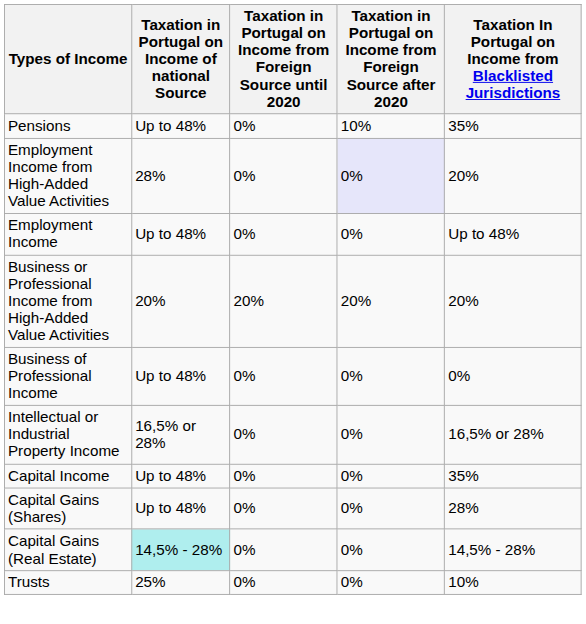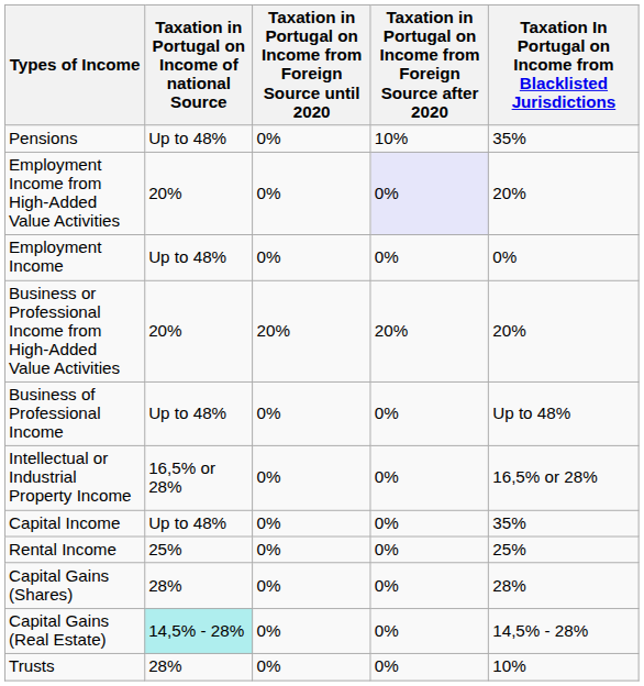 <table class="wikitable">
 <tr>
 <th>Types of Income</th>
 <th>Taxation in Portugal on Income of national Source</th>
 <th>Taxation in Portugal on Income from Foreign Source until 2020</th>
 <th>Taxation in Portugal on Income from Foreign Source after 2020</th>
 <th>Taxation In Portugal on Income from <a href='#'>Blacklisted Jurisdictions</a></th>
 </tr>
 <tr>
 <td>Pensions</td>
 <td>Up to 48%</td>
 <td>0%</td>
 <td>10%</td>
 <td>35%</td>
 </tr>
 <tr>
 <td>Employment Income from High-Added Value Activities</td>
-<td>28%</td>
+<td>20%</td>
 <td>0%</td>
 <td style="background: lavender;">0%</td>
 <td>20%</td>
 </tr>
 <tr>
 <td>Employment Income</td>
 <td>Up to 48%</td>
 <td>0%</td>
 <td>0%</td>
-<td>Up to 48%</td>
+<td>0%</td>
 </tr>
 <tr>
 <td>Business or Professional Income from High-Added Value Activities</td>
 <td>20%</td>
 <td>20%</td>
 <td>20%</td>
 <td>20%</td>
 </tr>
 <tr>
 <td>Business of Professional Income</td>
 <td>Up to 48%</td>
 <td>0%</td>
 <td>0%</td>
-<td>0%</td>
+<td>Up to 48%</td>
 </tr>
 <tr>
 <td>Intellectual or Industrial Property Income</td>
 <td>16,5% or 28%</td>
 <td>0%</td>
 <td>0%</td>
 <td>16,5% or 28%</td>
 </tr>
 <tr>
 <td>Capital Income</td>
 <td>Up to 48%</td>
 <td>0%</td>
 <td>0%</td>
 <td>35%</td>
 </tr>
 <tr>
+<td>Rental Income</td>
+<td>25%</td>
+<td>0%</td>
+<td>0%</td>
+<td>25%</td>
+</tr>
+<tr>
 <td>Capital Gains (Shares)</td>
-<td>Up to 48%</td>
+<td>28%</td>
 <td>0%</td>
 <td>0%</td>
 <td>28%</td>
 </tr>
 <tr>
 <td>Capital Gains (Real Estate)</td>
 <td style="background: paleturquoise;">14,5% - 28%</td>
 <td>0%</td>
 <td>0%</td>
 <td>14,5% - 28%</td>
 </tr>
 <tr>
 <td>Trusts</td>
-<td>25%</td>
+<td>28%</td>
 <td>0%</td>
 <td>0%</td>
 <td>10%</td>
 </tr>
 </table>
